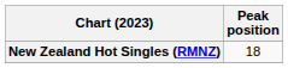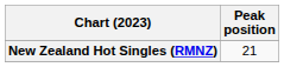 <table class="wikitable sortable plainrowheaders" style="text-align:center">
 <tr>
 <th scope="col">Chart (2023)</th>
 <th scope="col">Peak<br>position</th>
 </tr>
 <tr>
 </tr>
 <tr>
 <th scope="row">New Zealand Hot Singles (<a href='#'>RMNZ</a>)</th>
-<td>18</td>
+<td>21</td>
 </tr>
 <tr>
 </tr>
 <tr>
 </tr>
 </table>
